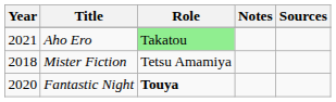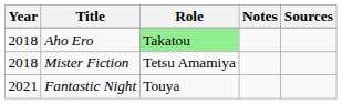 <table class="wikitable sortable">
 <tr>
 <th>Year</th>
 <th>Title</th>
 <th>Role</th>
 <th class="unsortable">Notes</th>
 <th class="unsortable">Sources</th>
 </tr>
 <tr>
 </tr>
 <tr>
-<td>2021</td>
+<td>2018</td>
 <td><em>Aho Ero</em></td>
 <td style="background: lightgreen;">Takatou</td>
 <td></td>
 <td></td>
 </tr>
 <tr>
 <td>2018</td>
 <td><em>Mister Fiction</em></td>
 <td>Tetsu Amamiya</td>
 <td></td>
 <td></td>
 </tr>
 <tr>
-<td>2020</td>
+<td>2021</td>
 <td><em>Fantastic Night</em></td>
-<td><strong>Touya</strong></td>
+<td>Touya</td>
 <td></td>
 <td></td>
 </tr>
 </table>
